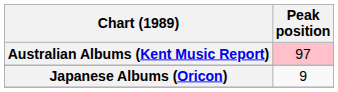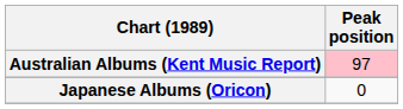 <table class="wikitable sortable plainrowheaders">
 <tr>
 <th>Chart (1989)</th>
 <th>Peak<br>position</th>
 </tr>
 <tr>
 <th scope="row">Australian Albums (<a href='#'>Kent Music Report</a>)</th>
 <td align="center" style="background: pink;">97</td>
 </tr>
 <tr>
 </tr>
 <tr>
 <th scope="row">Japanese Albums (<a href='#'>Oricon</a>)</th>
-<td align="center">9</td>
+<td align="center">0</td>
 </tr>
 <tr>
 </tr>
 </table>
